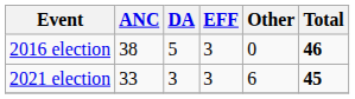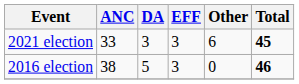 <table class="wikitable">
 <tr>
 <th>Event</th>
 <th><a href='#'>ANC</a></th>
 <th><a href='#'>DA</a></th>
 <th><a href='#'>EFF</a></th>
 <th>Other</th>
 <th>Total</th>
 </tr>
 <tr>
+<td><a href='#'>2021 election</a></td>
+<td>33</td>
+<td>3</td>
+<td>3</td>
+<td>6</td>
+<td><strong>45</strong></td>
+</tr>
+<tr>
 <td><a href='#'>2016 election</a></td>
 <td>38</td>
 <td>5</td>
 <td>3</td>
 <td>0</td>
 <td><strong>46</strong></td>
 </tr>
 <tr>
-<td><a href='#'>2021 election</a></td>
-<td>33</td>
-<td>3</td>
-<td>3</td>
-<td>6</td>
-<td><strong>45</strong></td>
-</tr>
-<tr>
 </tr>
 </table>
